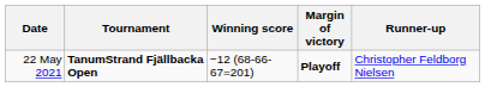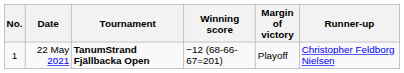 <table class="wikitable" style="font-size:95%;">
 <tr>
+<th>No.</th>
 <th>Date</th>
 <th>Tournament</th>
 <th>Winning score</th>
 <th>Margin of<br>victory</th>
 <th>Runner-up</th>
 </tr>
 <tr>
+<td align=center>1</td>
 <td align=right>22 May <a href='#'>2021</a></td>
 <td><strong>TanumStrand Fjällbacka Open</strong></td>
 <td>−12 (68-66-67=201)</td>
-<td><strong>Playoff</strong></td>
+<td>Playoff</td>
 <td> <a href='#'>Christopher Feldborg Nielsen</a></td>
 </tr>
 </table>
